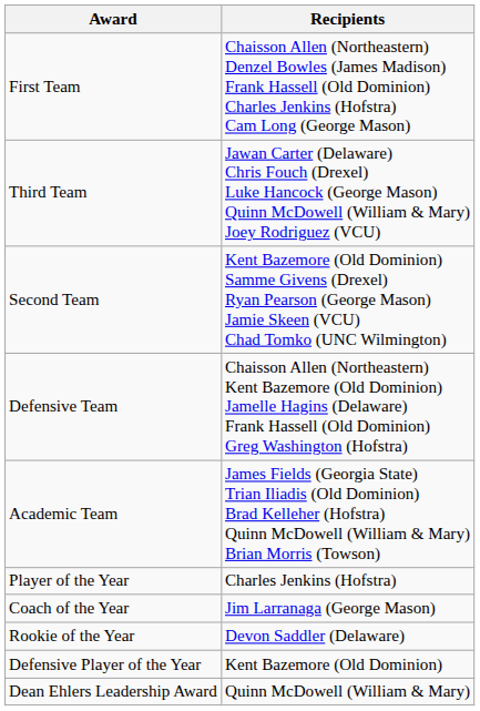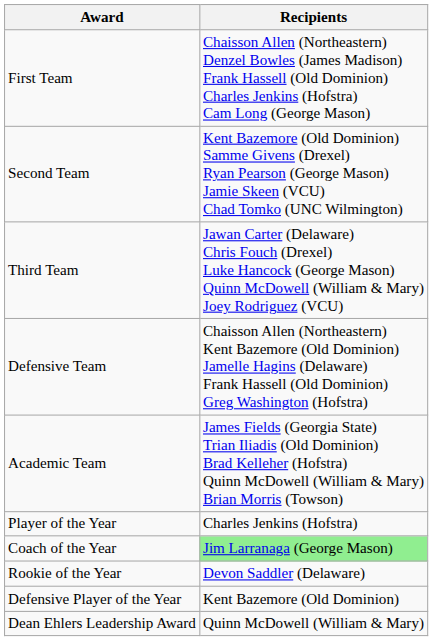 <table class="wikitable" style="white-space:nowrap; font-size:90%;">
 <tr>
 <th>Award</th>
 <th>Recipients</th>
 </tr>
 <tr>
 <td>First Team</td>
 <td><a href='#'>Chaisson Allen</a> (Northeastern)<br><a href='#'>Denzel Bowles</a> (James Madison)<br><a href='#'>Frank Hassell</a> (Old Dominion)<br><a href='#'>Charles Jenkins</a> (Hofstra)<br><a href='#'>Cam Long</a> (George Mason)</td>
 </tr>
 <tr>
+<td>Second Team</td>
+<td><a href='#'>Kent Bazemore</a> (Old Dominion)<br><a href='#'>Samme Givens</a> (Drexel)<br><a href='#'>Ryan Pearson</a> (George Mason)<br><a href='#'>Jamie Skeen</a> (VCU)<br><a href='#'>Chad Tomko</a> (UNC Wilmington)</td>
+</tr>
+<tr>
 <td>Third Team</td>
 <td><a href='#'>Jawan Carter</a> (Delaware)<br><a href='#'>Chris Fouch</a> (Drexel)<br><a href='#'>Luke Hancock</a> (George Mason)<br><a href='#'>Quinn McDowell</a> (William & Mary)<br><a href='#'>Joey Rodriguez</a> (VCU)</td>
-</tr>
-<tr>
-<td>Second Team</td>
-<td><a href='#'>Kent Bazemore</a> (Old Dominion)<br><a href='#'>Samme Givens</a> (Drexel)<br><a href='#'>Ryan Pearson</a> (George Mason)<br><a href='#'>Jamie Skeen</a> (VCU)<br><a href='#'>Chad Tomko</a> (UNC Wilmington)</td>
 </tr>
 <tr>
 <td>Defensive Team</td>
 <td>Chaisson Allen (Northeastern)<br>Kent Bazemore (Old Dominion)<br><a href='#'>Jamelle Hagins</a> (Delaware)<br>Frank Hassell (Old Dominion)<br><a href='#'>Greg Washington</a> (Hofstra)</td>
 </tr>
 <tr>
 <td>Academic Team</td>
 <td><a href='#'>James Fields</a> (Georgia State)<br><a href='#'>Trian Iliadis</a> (Old Dominion)<br><a href='#'>Brad Kelleher</a> (Hofstra)<br>Quinn McDowell (William & Mary)<br><a href='#'>Brian Morris</a> (Towson)</td>
 </tr>
 <tr>
 <td>Player of the Year</td>
 <td>Charles Jenkins (Hofstra)</td>
 </tr>
 <tr>
 <td>Coach of the Year</td>
-<td><a href='#'>Jim Larranaga</a> (George Mason)</td>
+<td style="background: lightgreen;"><a href='#'>Jim Larranaga</a> (George Mason)</td>
 </tr>
 <tr>
 <td>Rookie of the Year</td>
 <td><a href='#'>Devon Saddler</a> (Delaware)</td>
 </tr>
 <tr>
 <td>Defensive Player of the Year</td>
 <td>Kent Bazemore (Old Dominion)</td>
 </tr>
 <tr>
 <td>Dean Ehlers Leadership Award</td>
 <td>Quinn McDowell (William & Mary)</td>
 </tr>
 </table>
